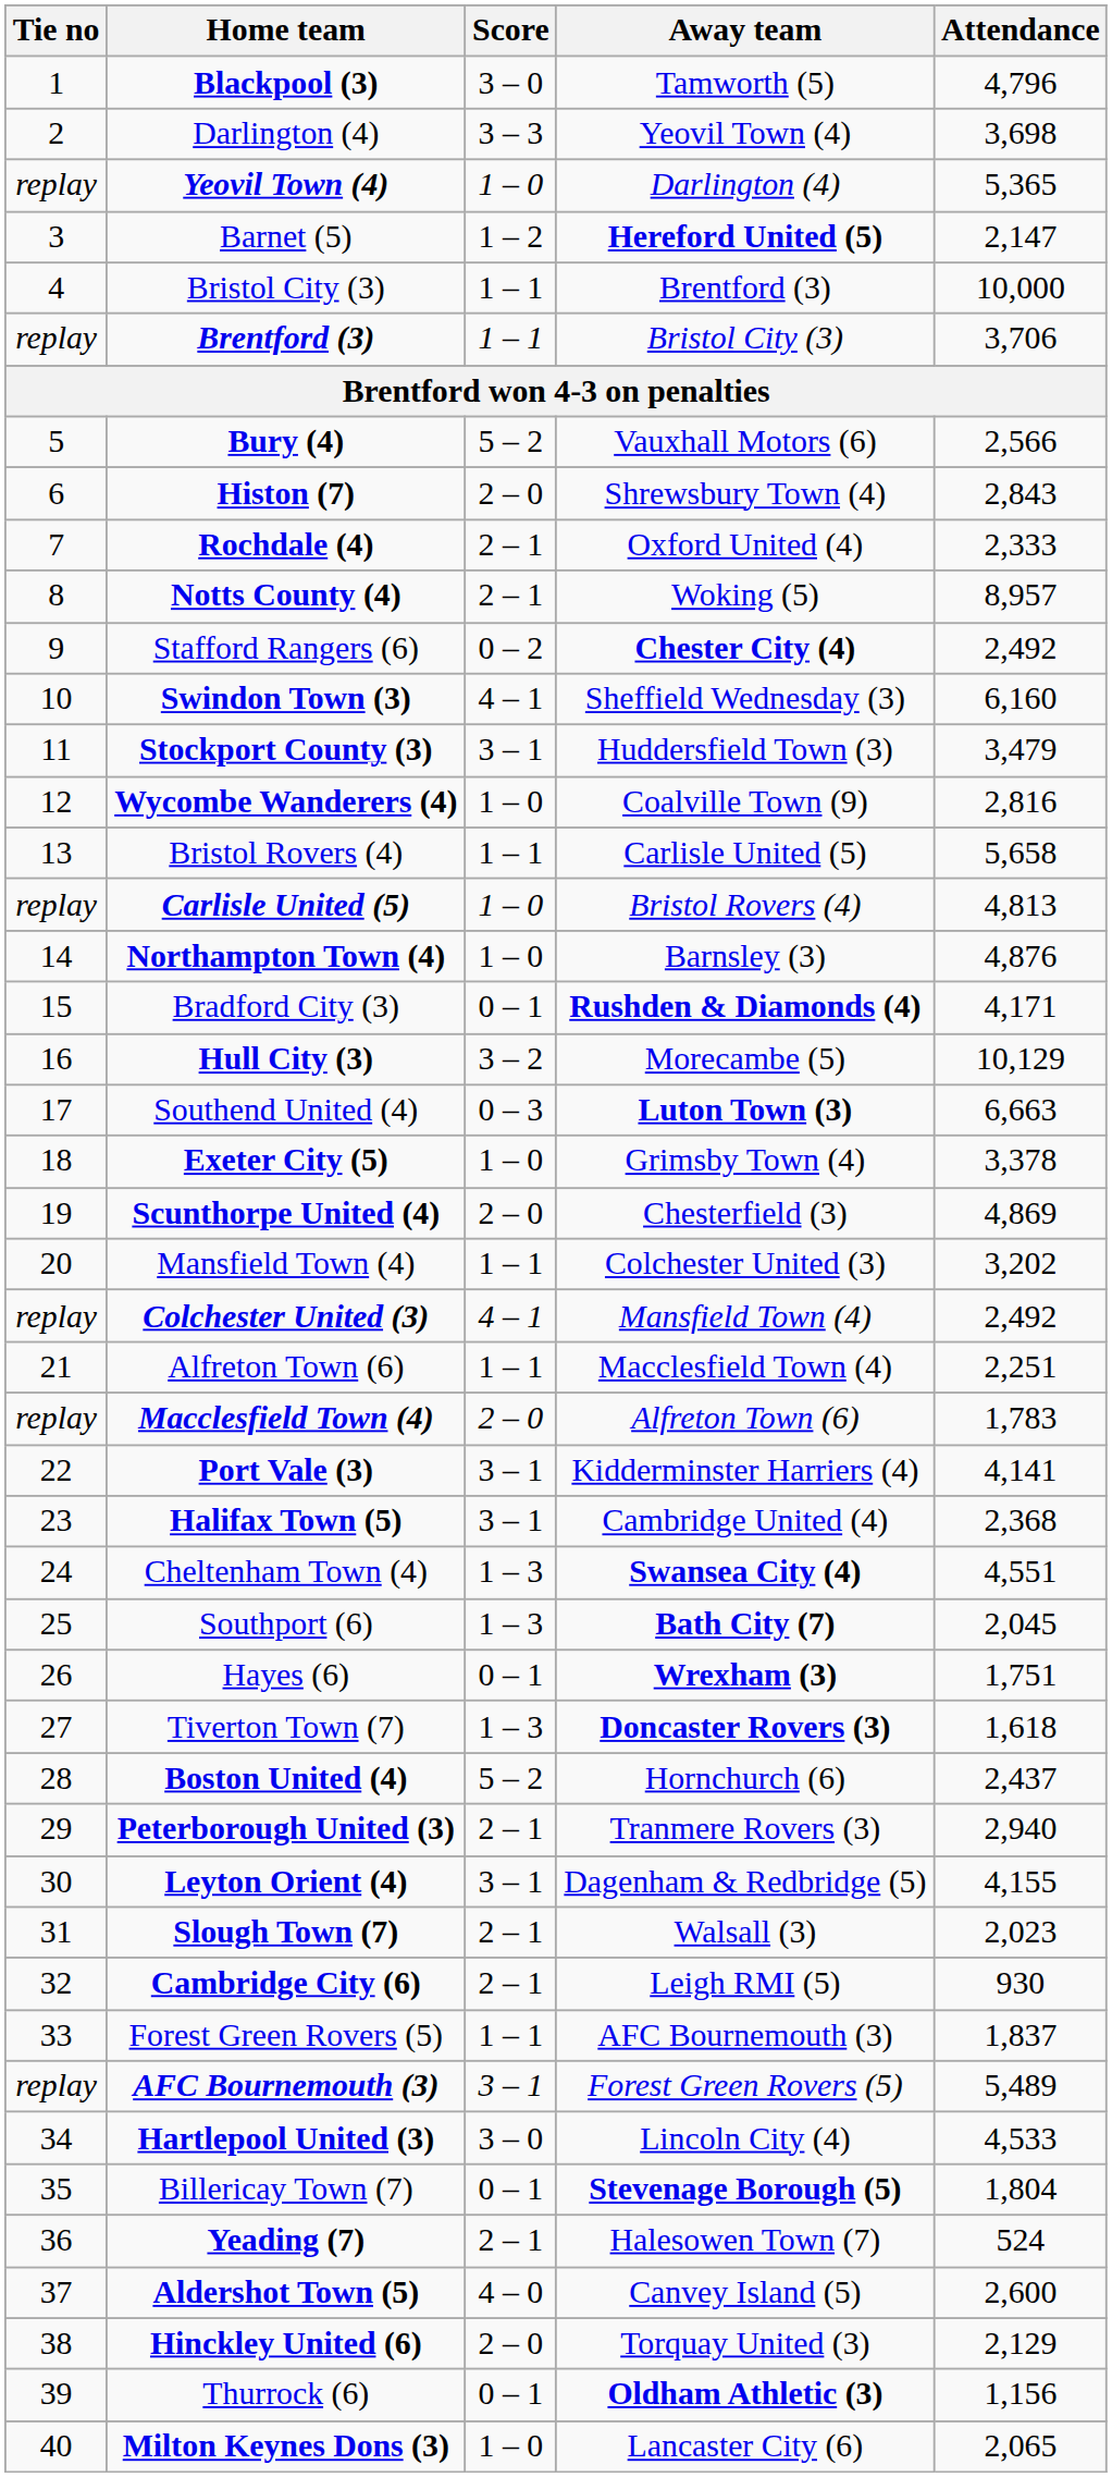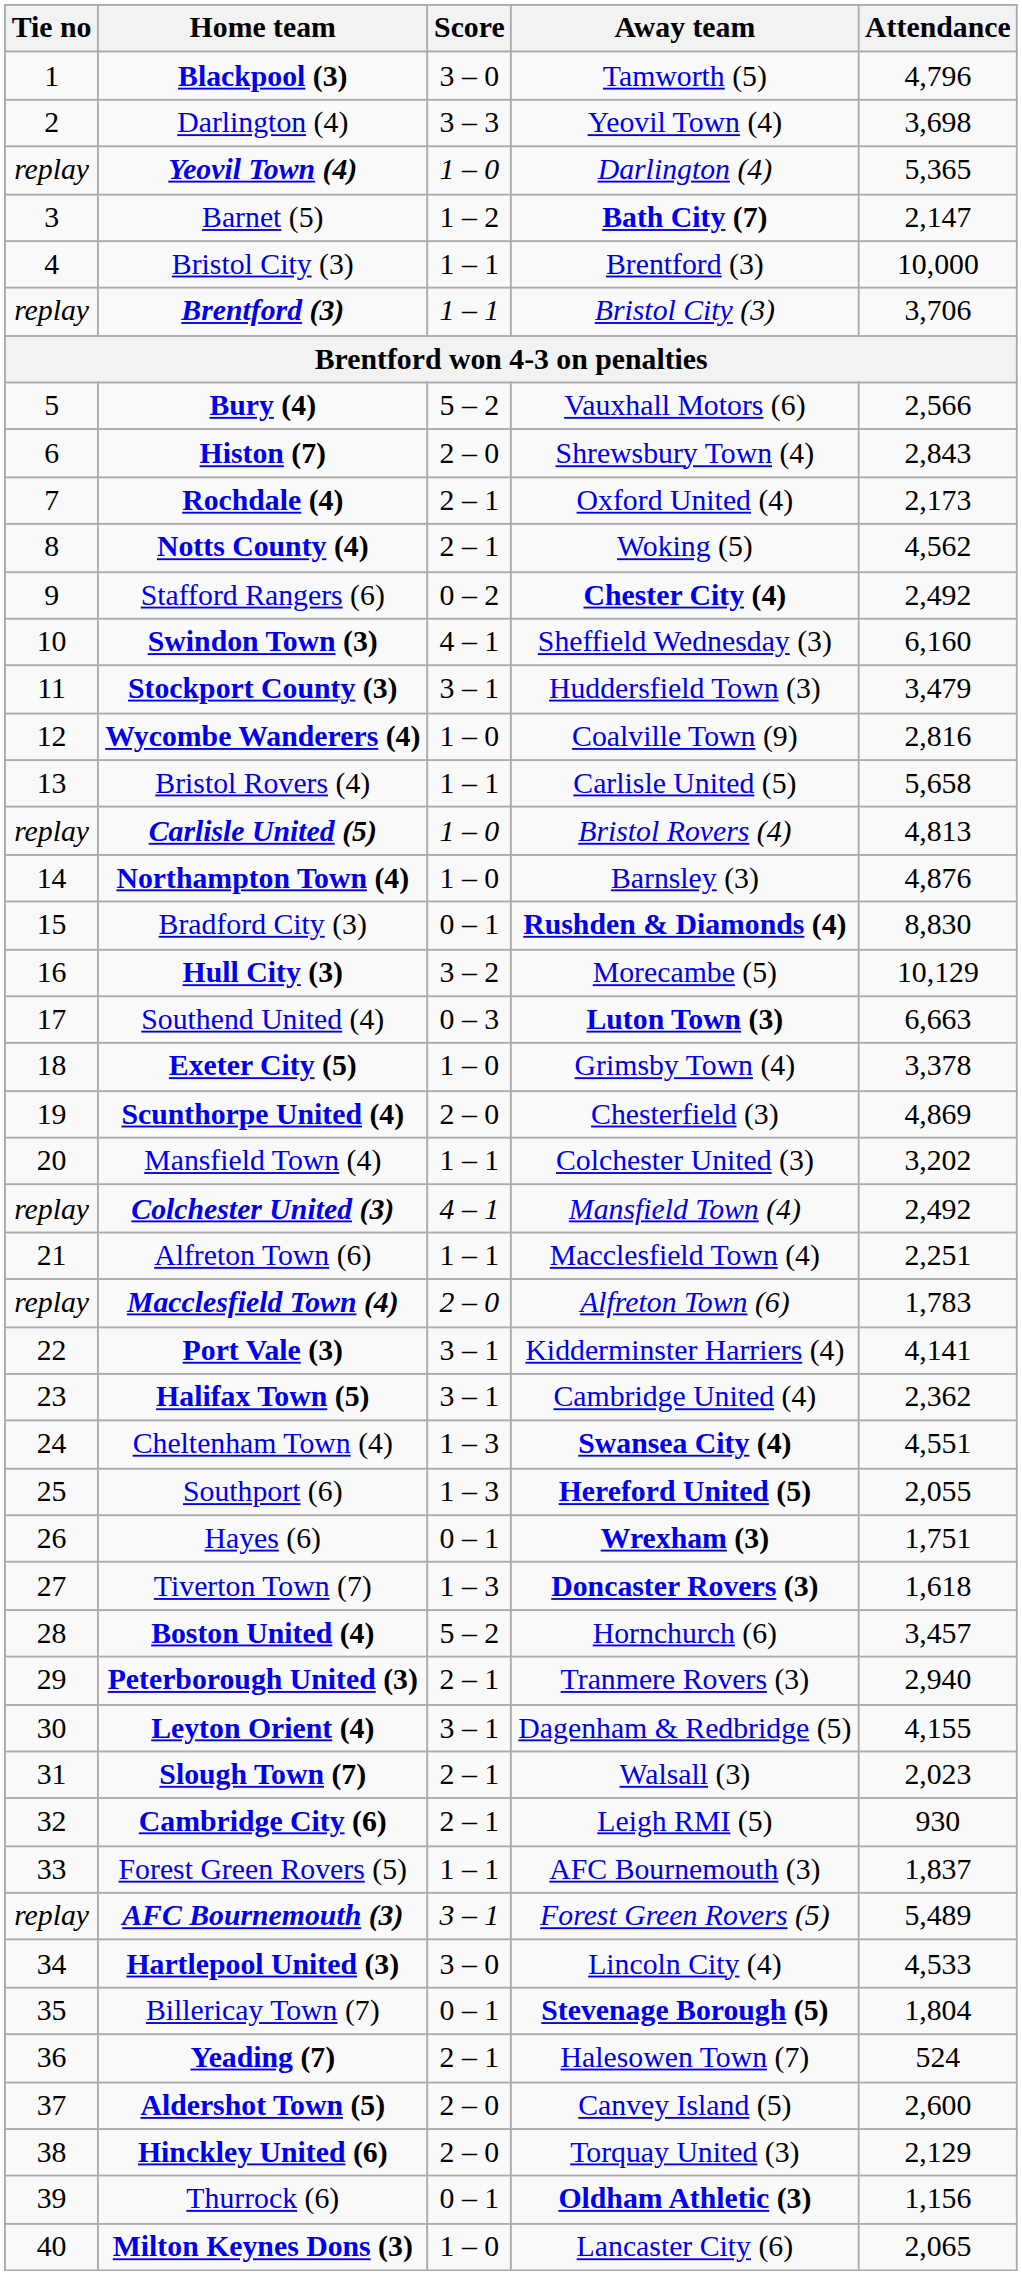 <table class="wikitable" style="text-align: center">
 <tr>
 <th>Tie no</th>
 <th>Home team</th>
 <th>Score</th>
 <th>Away team</th>
 <th>Attendance</th>
 </tr>
 <tr>
 <td>1</td>
 <td><strong><a href='#'>Blackpool</a> (3)</strong></td>
 <td>3 – 0</td>
 <td><a href='#'>Tamworth</a> (5)</td>
 <td>4,796</td>
 </tr>
 <tr>
 <td>2</td>
 <td><a href='#'>Darlington</a> (4)</td>
 <td>3 – 3</td>
 <td><a href='#'>Yeovil Town</a> (4)</td>
 <td>3,698</td>
 </tr>
 <tr>
 <td><em>replay</em></td>
 <td><strong><em><a href='#'>Yeovil Town</a> (4)</em></strong></td>
 <td><em>1 – 0</em></td>
 <td><em><a href='#'>Darlington</a> (4)</em></td>
 <td>5,365</td>
 </tr>
 <tr>
 <td>3</td>
 <td><a href='#'>Barnet</a> (5)</td>
 <td>1 – 2</td>
-<td><strong><a href='#'>Hereford United</a> (5)</strong></td>
+<td><strong><a href='#'>Bath City</a> (7)</strong></td>
 <td>2,147</td>
 </tr>
 <tr>
 <td>4</td>
 <td><a href='#'>Bristol City</a> (3)</td>
 <td>1 – 1</td>
 <td><a href='#'>Brentford</a> (3)</td>
 <td>10,000</td>
 </tr>
 <tr>
 <td><em>replay</em></td>
 <td><strong><em><a href='#'>Brentford</a> (3)</em></strong></td>
 <td><em>1 – 1</em></td>
 <td><em><a href='#'>Bristol City</a> (3)</em></td>
 <td>3,706</td>
 </tr>
 <tr>
 <th colspan=5>Brentford won 4-3 on penalties</th>
 </tr>
 <tr>
 <td>5</td>
 <td><strong><a href='#'>Bury</a> (4)</strong></td>
 <td>5 – 2</td>
 <td><a href='#'>Vauxhall Motors</a> (6)</td>
 <td>2,566</td>
 </tr>
 <tr>
 <td>6</td>
 <td><strong><a href='#'>Histon</a> (7)</strong></td>
 <td>2 – 0</td>
 <td><a href='#'>Shrewsbury Town</a> (4)</td>
 <td>2,843</td>
 </tr>
 <tr>
 <td>7</td>
 <td><strong><a href='#'>Rochdale</a> (4)</strong></td>
 <td>2 – 1</td>
 <td><a href='#'>Oxford United</a> (4)</td>
-<td>2,333</td>
+<td>2,173</td>
 </tr>
 <tr>
 <td>8</td>
 <td><strong><a href='#'>Notts County</a> (4)</strong></td>
 <td>2 – 1</td>
 <td><a href='#'>Woking</a> (5)</td>
-<td>8,957</td>
+<td>4,562</td>
 </tr>
 <tr>
 <td>9</td>
 <td><a href='#'>Stafford Rangers</a> (6)</td>
 <td>0 – 2</td>
 <td><strong><a href='#'>Chester City</a> (4)</strong></td>
 <td>2,492</td>
 </tr>
 <tr>
 <td>10</td>
 <td><strong><a href='#'>Swindon Town</a> (3)</strong></td>
 <td>4 – 1</td>
 <td><a href='#'>Sheffield Wednesday</a> (3)</td>
 <td>6,160</td>
 </tr>
 <tr>
 <td>11</td>
 <td><strong><a href='#'>Stockport County</a> (3)</strong></td>
 <td>3 – 1</td>
 <td><a href='#'>Huddersfield Town</a> (3)</td>
 <td>3,479</td>
 </tr>
 <tr>
 <td>12</td>
 <td><strong><a href='#'>Wycombe Wanderers</a> (4)</strong></td>
 <td>1 – 0</td>
 <td><a href='#'>Coalville Town</a> (9)</td>
 <td>2,816</td>
 </tr>
 <tr>
 <td>13</td>
 <td><a href='#'>Bristol Rovers</a> (4)</td>
 <td>1 – 1</td>
 <td><a href='#'>Carlisle United</a> (5)</td>
 <td>5,658</td>
 </tr>
 <tr>
 <td><em>replay</em></td>
 <td><strong><em><a href='#'>Carlisle United</a> (5)</em></strong></td>
 <td><em>1 – 0</em></td>
 <td><em><a href='#'>Bristol Rovers</a> (4)</em></td>
 <td>4,813</td>
 </tr>
 <tr>
 <td>14</td>
 <td><strong><a href='#'>Northampton Town</a> (4)</strong></td>
 <td>1 – 0</td>
 <td><a href='#'>Barnsley</a> (3)</td>
 <td>4,876</td>
 </tr>
 <tr>
 <td>15</td>
 <td><a href='#'>Bradford City</a> (3)</td>
 <td>0 – 1</td>
 <td><strong><a href='#'>Rushden & Diamonds</a> (4)</strong></td>
-<td>4,171</td>
+<td>8,830</td>
 </tr>
 <tr>
 <td>16</td>
 <td><strong><a href='#'>Hull City</a> (3)</strong></td>
 <td>3 – 2</td>
 <td><a href='#'>Morecambe</a> (5)</td>
 <td>10,129</td>
 </tr>
 <tr>
 <td>17</td>
 <td><a href='#'>Southend United</a> (4)</td>
 <td>0 – 3</td>
 <td><strong><a href='#'>Luton Town</a> (3)</strong></td>
 <td>6,663</td>
 </tr>
 <tr>
 <td>18</td>
 <td><strong><a href='#'>Exeter City</a> (5)</strong></td>
 <td>1 – 0</td>
 <td><a href='#'>Grimsby Town</a> (4)</td>
 <td>3,378</td>
 </tr>
 <tr>
 <td>19</td>
 <td><strong><a href='#'>Scunthorpe United</a> (4)</strong></td>
 <td>2 – 0</td>
 <td><a href='#'>Chesterfield</a> (3)</td>
 <td>4,869</td>
 </tr>
 <tr>
 <td>20</td>
 <td><a href='#'>Mansfield Town</a> (4)</td>
 <td>1 – 1</td>
 <td><a href='#'>Colchester United</a> (3)</td>
 <td>3,202</td>
 </tr>
 <tr>
 <td><em>replay</em></td>
 <td><strong><em><a href='#'>Colchester United</a> (3)</em></strong></td>
 <td><em>4 – 1</em></td>
 <td><em><a href='#'>Mansfield Town</a> (4)</em></td>
 <td>2,492</td>
 </tr>
 <tr>
 <td>21</td>
 <td><a href='#'>Alfreton Town</a> (6)</td>
 <td>1 – 1</td>
 <td><a href='#'>Macclesfield Town</a> (4)</td>
 <td>2,251</td>
 </tr>
 <tr>
 <td><em>replay</em></td>
 <td><strong><em><a href='#'>Macclesfield Town</a> (4)</em></strong></td>
 <td><em>2 – 0</em></td>
 <td><em><a href='#'>Alfreton Town</a> (6)</em></td>
 <td>1,783</td>
 </tr>
 <tr>
 <td>22</td>
 <td><strong><a href='#'>Port Vale</a> (3)</strong></td>
 <td>3 – 1</td>
 <td><a href='#'>Kidderminster Harriers</a> (4)</td>
 <td>4,141</td>
 </tr>
 <tr>
 <td>23</td>
 <td><strong><a href='#'>Halifax Town</a> (5)</strong></td>
 <td>3 – 1</td>
 <td><a href='#'>Cambridge United</a> (4)</td>
-<td>2,368</td>
+<td>2,362</td>
 </tr>
 <tr>
 <td>24</td>
 <td><a href='#'>Cheltenham Town</a> (4)</td>
 <td>1 – 3</td>
 <td><strong><a href='#'>Swansea City</a> (4)</strong></td>
 <td>4,551</td>
 </tr>
 <tr>
 <td>25</td>
 <td><a href='#'>Southport</a> (6)</td>
 <td>1 – 3</td>
-<td><strong><a href='#'>Bath City</a> (7)</strong></td>
-<td>2,045</td>
+<td><strong><a href='#'>Hereford United</a> (5)</strong></td>
+<td>2,055</td>
 </tr>
 <tr>
 <td>26</td>
 <td><a href='#'>Hayes</a> (6)</td>
 <td>0 – 1</td>
 <td><strong><a href='#'>Wrexham</a> (3)</strong></td>
 <td>1,751</td>
 </tr>
 <tr>
 <td>27</td>
 <td><a href='#'>Tiverton Town</a> (7)</td>
 <td>1 – 3</td>
 <td><strong><a href='#'>Doncaster Rovers</a> (3)</strong></td>
 <td>1,618</td>
 </tr>
 <tr>
 <td>28</td>
 <td><strong><a href='#'>Boston United</a> (4)</strong></td>
 <td>5 – 2</td>
 <td><a href='#'>Hornchurch</a> (6)</td>
-<td>2,437</td>
+<td>3,457</td>
 </tr>
 <tr>
 <td>29</td>
 <td><strong><a href='#'>Peterborough United</a> (3)</strong></td>
 <td>2 – 1</td>
 <td><a href='#'>Tranmere Rovers</a> (3)</td>
 <td>2,940</td>
 </tr>
 <tr>
 <td>30</td>
 <td><strong><a href='#'>Leyton Orient</a> (4)</strong></td>
 <td>3 – 1</td>
 <td><a href='#'>Dagenham & Redbridge</a> (5)</td>
 <td>4,155</td>
 </tr>
 <tr>
 <td>31</td>
 <td><strong><a href='#'>Slough Town</a> (7)</strong></td>
 <td>2 – 1</td>
 <td><a href='#'>Walsall</a> (3)</td>
 <td>2,023</td>
 </tr>
 <tr>
 <td>32</td>
 <td><strong><a href='#'>Cambridge City</a> (6)</strong></td>
 <td>2 – 1</td>
 <td><a href='#'>Leigh RMI</a> (5)</td>
 <td>930</td>
 </tr>
 <tr>
 <td>33</td>
 <td><a href='#'>Forest Green Rovers</a> (5)</td>
 <td>1 – 1</td>
 <td><a href='#'>AFC Bournemouth</a> (3)</td>
 <td>1,837</td>
 </tr>
 <tr>
 <td><em>replay</em></td>
 <td><strong><em><a href='#'>AFC Bournemouth</a> (3)</em></strong></td>
 <td><em>3 – 1</em></td>
 <td><em><a href='#'>Forest Green Rovers</a> (5)</em></td>
 <td>5,489</td>
 </tr>
 <tr>
 <td>34</td>
 <td><strong><a href='#'>Hartlepool United</a> (3)</strong></td>
 <td>3 – 0</td>
 <td><a href='#'>Lincoln City</a> (4)</td>
 <td>4,533</td>
 </tr>
 <tr>
 <td>35</td>
 <td><a href='#'>Billericay Town</a> (7)</td>
 <td>0 – 1</td>
 <td><strong><a href='#'>Stevenage Borough</a> (5)</strong></td>
 <td>1,804</td>
 </tr>
 <tr>
 <td>36</td>
 <td><strong><a href='#'>Yeading</a> (7)</strong></td>
 <td>2 – 1</td>
 <td><a href='#'>Halesowen Town</a> (7)</td>
 <td>524</td>
 </tr>
 <tr>
 <td>37</td>
 <td><strong><a href='#'>Aldershot Town</a> (5)</strong></td>
-<td>4 – 0</td>
+<td>2 – 0</td>
 <td><a href='#'>Canvey Island</a> (5)</td>
 <td>2,600</td>
 </tr>
 <tr>
 <td>38</td>
 <td><strong><a href='#'>Hinckley United</a> (6)</strong></td>
 <td>2 – 0</td>
 <td><a href='#'>Torquay United</a> (3)</td>
 <td>2,129</td>
 </tr>
 <tr>
 <td>39</td>
 <td><a href='#'>Thurrock</a> (6)</td>
 <td>0 – 1</td>
 <td><strong><a href='#'>Oldham Athletic</a> (3)</strong></td>
 <td>1,156</td>
 </tr>
 <tr>
 <td>40</td>
 <td><strong><a href='#'>Milton Keynes Dons</a> (3)</strong></td>
 <td>1 – 0</td>
 <td><a href='#'>Lancaster City</a> (6)</td>
 <td>2,065</td>
 </tr>
 </table>
